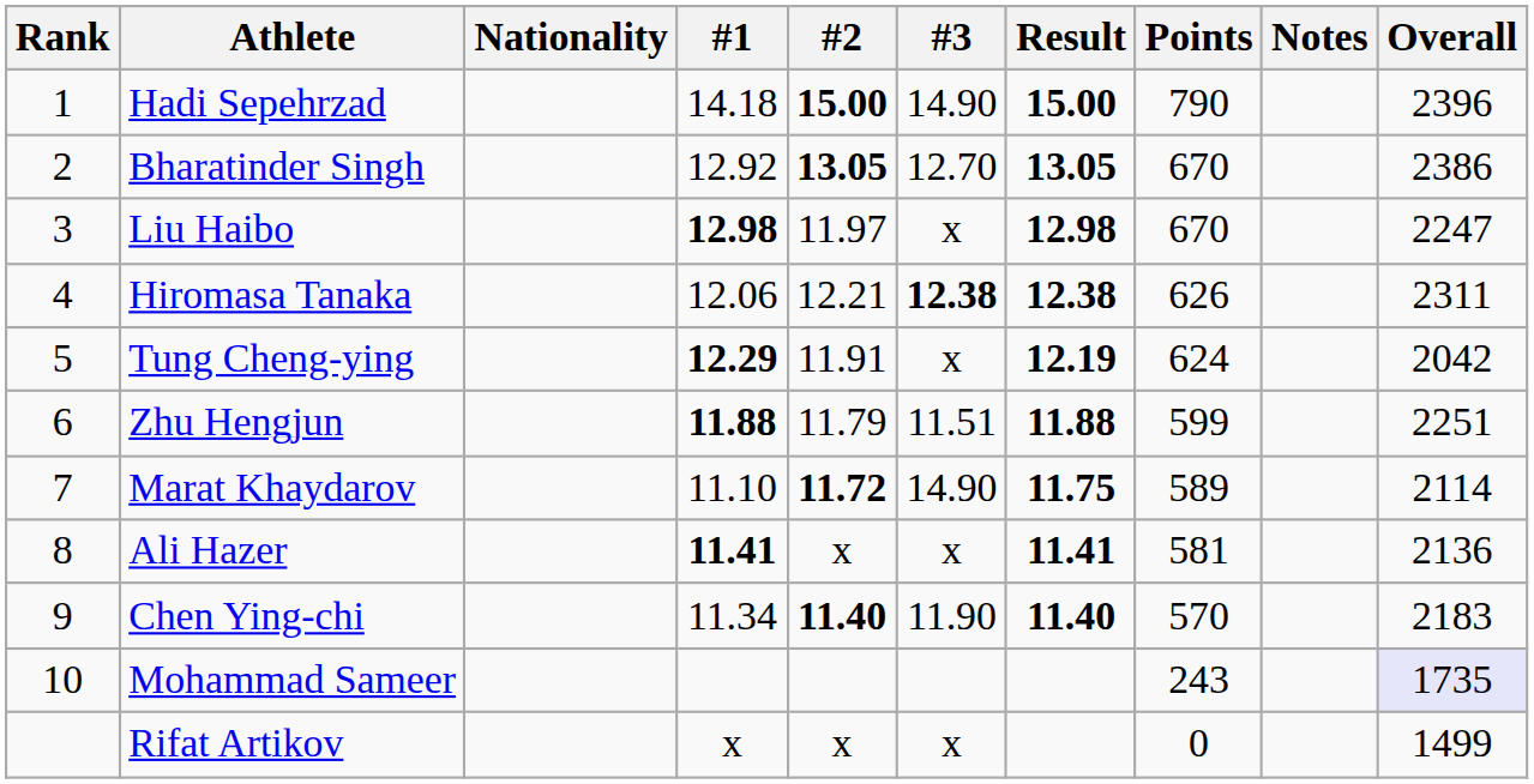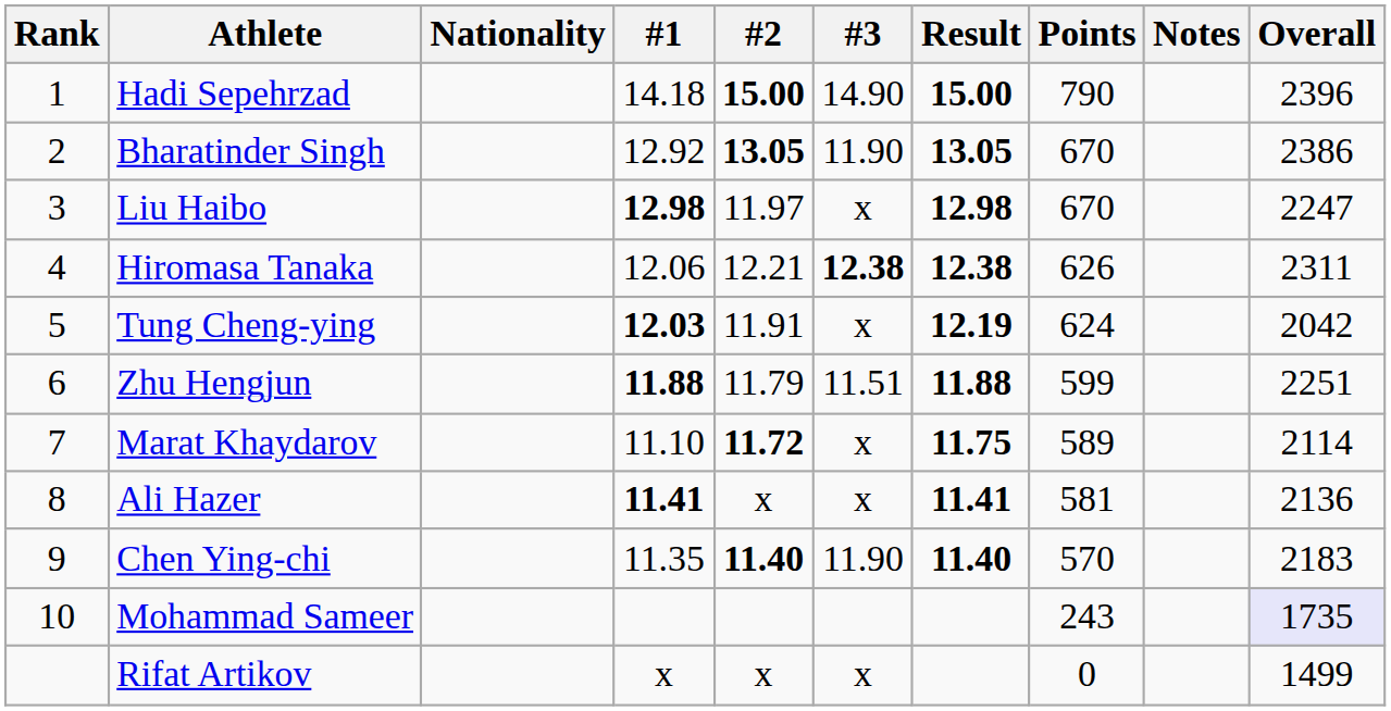 <table class="wikitable sortable" style="text-align:center">
 <tr>
 <th>Rank</th>
 <th>Athlete</th>
 <th>Nationality</th>
 <th>#1</th>
 <th>#2</th>
 <th>#3</th>
 <th>Result</th>
 <th>Points</th>
 <th>Notes</th>
 <th>Overall</th>
 </tr>
 <tr>
 <td>1</td>
 <td align=left><a href='#'>Hadi Sepehrzad</a></td>
 <td align=left></td>
 <td>14.18</td>
 <td><strong>15.00</strong></td>
 <td>14.90</td>
 <td><strong>15.00</strong></td>
 <td>790</td>
 <td></td>
 <td>2396</td>
 </tr>
 <tr>
 <td>2</td>
 <td align=left><a href='#'>Bharatinder Singh</a></td>
 <td align=left></td>
 <td>12.92</td>
 <td><strong>13.05</strong></td>
-<td>12.70</td>
+<td>11.90</td>
 <td><strong>13.05</strong></td>
 <td>670</td>
 <td></td>
 <td>2386</td>
 </tr>
 <tr>
 <td>3</td>
 <td align=left><a href='#'>Liu Haibo</a></td>
 <td align=left></td>
 <td><strong>12.98</strong></td>
 <td>11.97</td>
 <td>x</td>
 <td><strong>12.98</strong></td>
 <td>670</td>
 <td></td>
 <td>2247</td>
 </tr>
 <tr>
 <td>4</td>
 <td align=left><a href='#'>Hiromasa Tanaka</a></td>
 <td align=left></td>
 <td>12.06</td>
 <td>12.21</td>
 <td><strong>12.38</strong></td>
 <td><strong>12.38</strong></td>
 <td>626</td>
 <td></td>
 <td>2311</td>
 </tr>
 <tr>
 <td>5</td>
 <td align=left><a href='#'>Tung Cheng-ying</a></td>
 <td align=left></td>
-<td><strong>12.29</strong></td>
+<td><strong>12.03</strong></td>
 <td>11.91</td>
 <td>x</td>
 <td><strong>12.19</strong></td>
 <td>624</td>
 <td></td>
 <td>2042</td>
 </tr>
 <tr>
 <td>6</td>
 <td align=left><a href='#'>Zhu Hengjun</a></td>
 <td align=left></td>
 <td><strong>11.88</strong></td>
 <td>11.79</td>
 <td>11.51</td>
 <td><strong>11.88</strong></td>
 <td>599</td>
 <td></td>
 <td>2251</td>
 </tr>
 <tr>
 <td>7</td>
 <td align=left><a href='#'>Marat Khaydarov</a></td>
 <td align=left></td>
 <td>11.10</td>
 <td><strong>11.72</strong></td>
-<td>14.90</td>
+<td>x</td>
 <td><strong>11.75</strong></td>
 <td>589</td>
 <td></td>
 <td>2114</td>
 </tr>
 <tr>
 <td>8</td>
 <td align=left><a href='#'>Ali Hazer</a></td>
 <td align=left></td>
 <td><strong>11.41</strong></td>
 <td>x</td>
 <td>x</td>
 <td><strong>11.41</strong></td>
 <td>581</td>
 <td></td>
 <td>2136</td>
 </tr>
 <tr>
 <td>9</td>
 <td align=left><a href='#'>Chen Ying-chi</a></td>
 <td align=left></td>
-<td>11.34</td>
+<td>11.35</td>
 <td><strong>11.40</strong></td>
 <td>11.90</td>
 <td><strong>11.40</strong></td>
 <td>570</td>
 <td></td>
 <td>2183</td>
 </tr>
 <tr>
 <td>10</td>
 <td align=left><a href='#'>Mohammad Sameer</a></td>
 <td align=left></td>
 <td></td>
 <td><strong></strong></td>
 <td></td>
 <td><strong></strong></td>
 <td>243</td>
 <td></td>
 <td style="background: lavender;">1735</td>
 </tr>
 <tr>
 <td></td>
 <td align=left><a href='#'>Rifat Artikov</a></td>
 <td align=left></td>
 <td>x</td>
 <td>x</td>
 <td>x</td>
 <td><strong></strong></td>
 <td>0</td>
 <td></td>
 <td>1499</td>
 </tr>
 </table>
